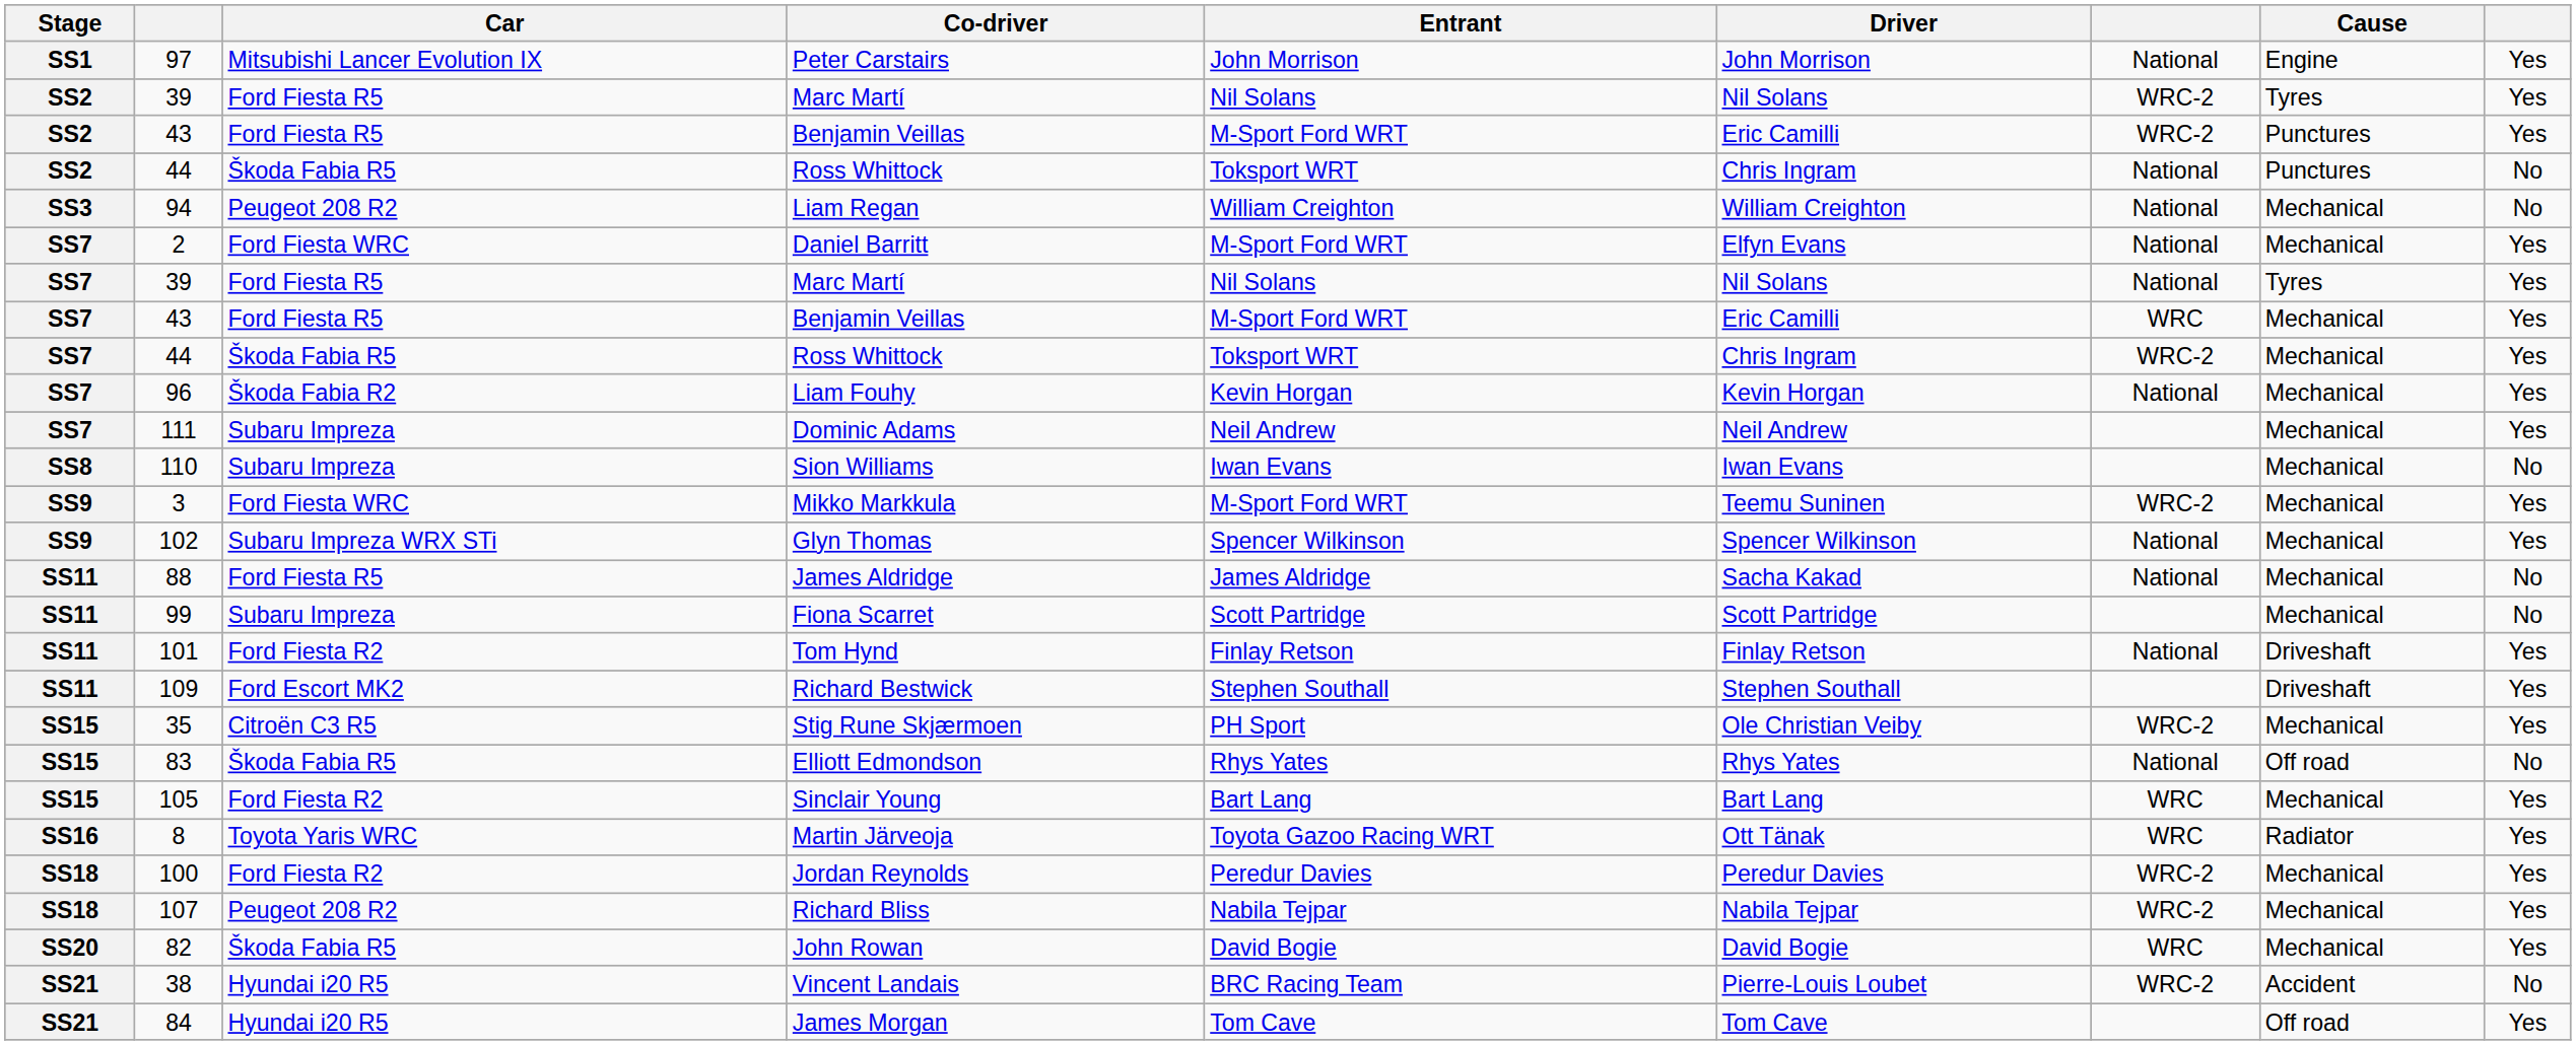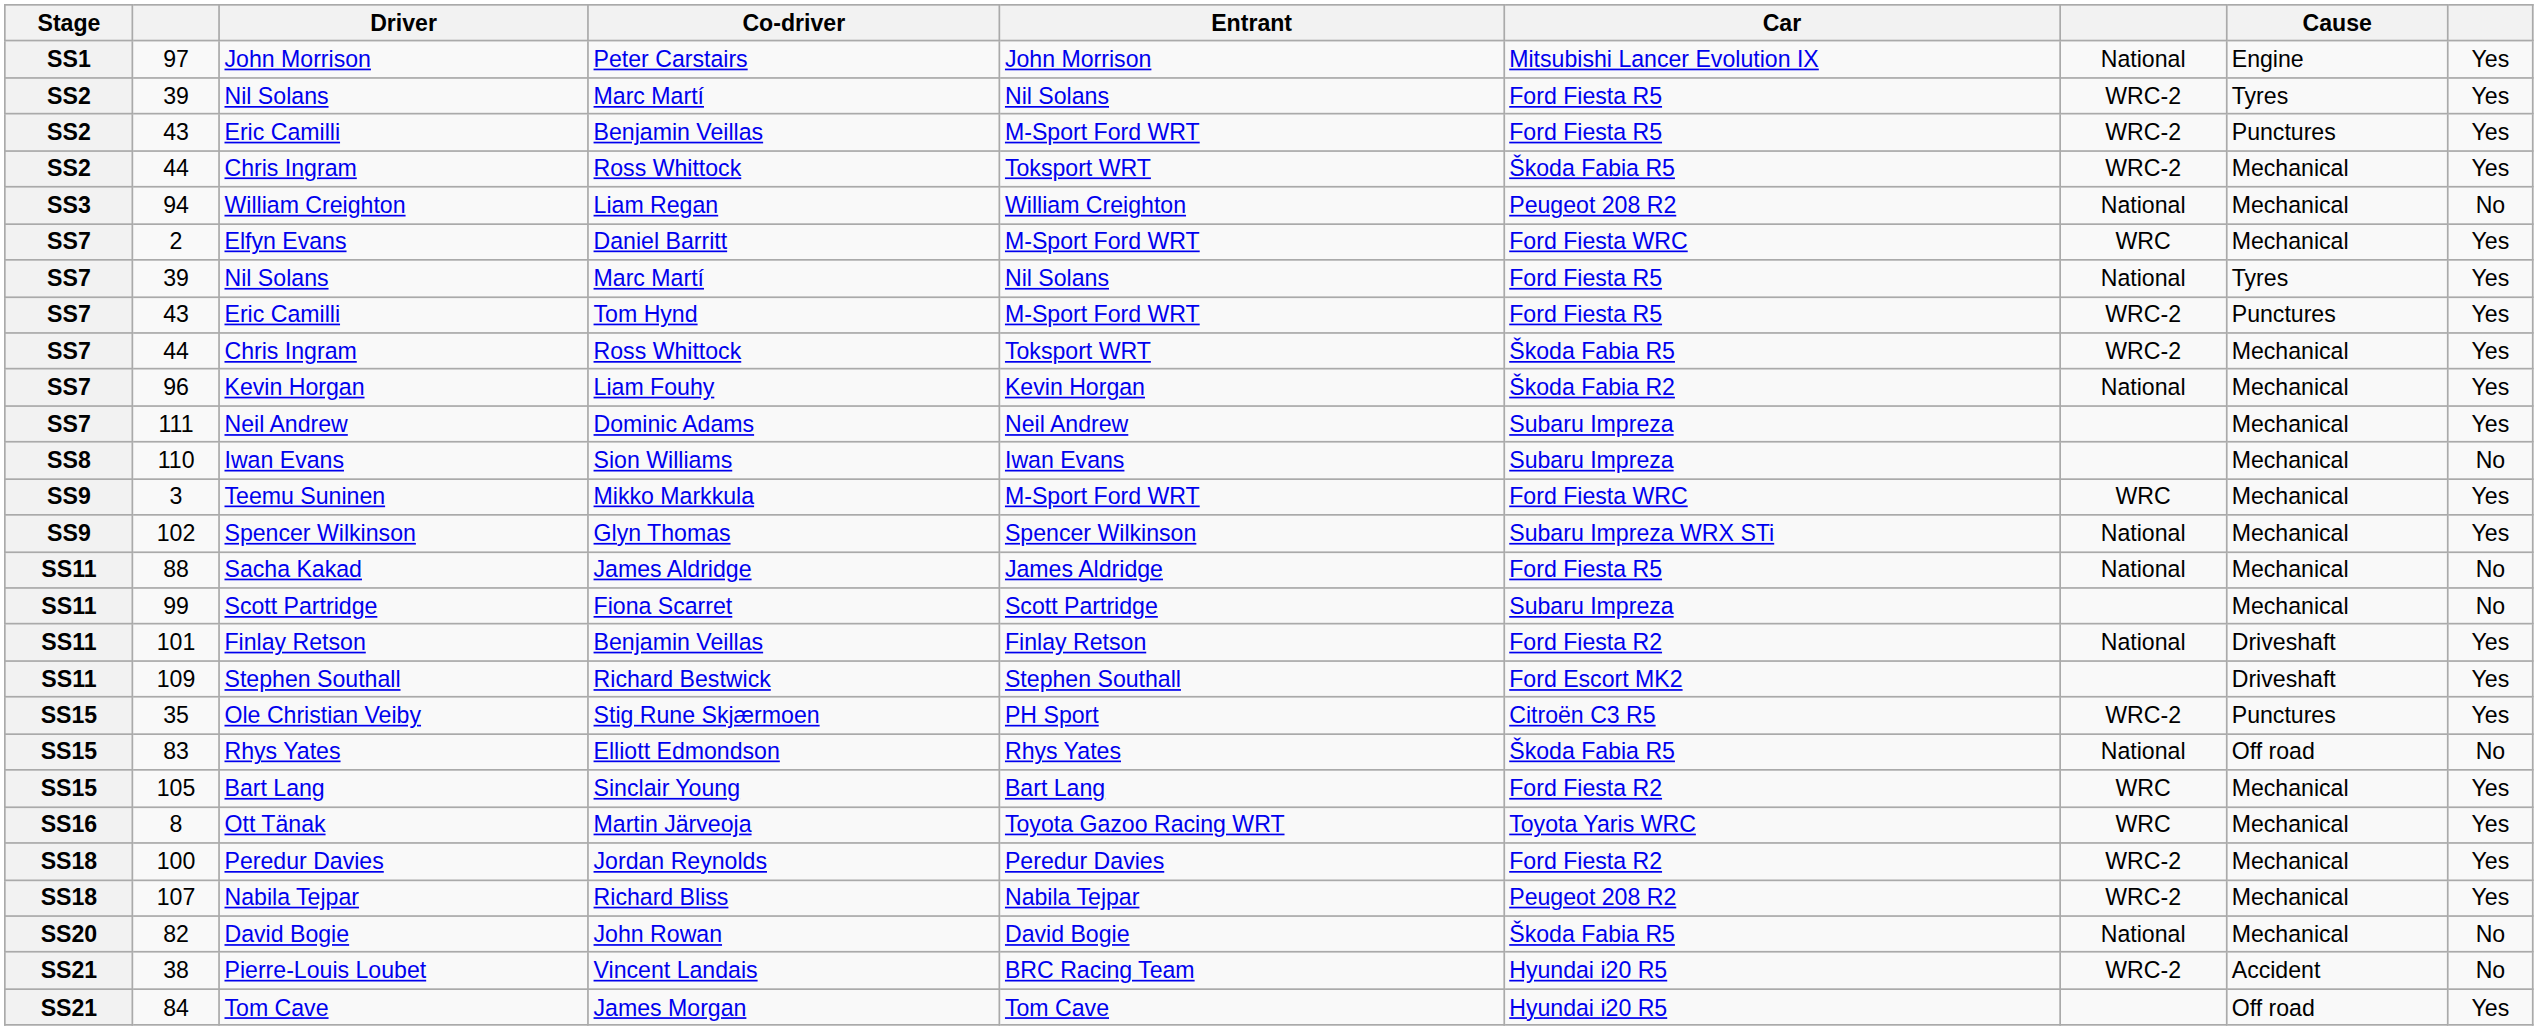 <table class="wikitable" width=75% style="font-size: 85%;">
 <tr>
 <th>Stage</th>
 <th></th>
-<th>Car</th>
+<th>Driver</th>
 <th>Co-driver</th>
 <th>Entrant</th>
-<th>Driver</th>
+<th>Car</th>
 <th></th>
 <th>Cause</th>
 <th nowrap></th>
 </tr>
 <tr>
 <th>SS1</th>
 <td align="center">97</td>
-<td nowrap><a href='#'>Mitsubishi Lancer Evolution IX</a></td>
+<td> <a href='#'>John Morrison</a></td>
 <td> <a href='#'>Peter Carstairs</a></td>
 <td> <a href='#'>John Morrison</a></td>
-<td> <a href='#'>John Morrison</a></td>
+<td nowrap><a href='#'>Mitsubishi Lancer Evolution IX</a></td>
 <td align="center">National</td>
 <td>Engine</td>
 <td align="center">Yes</td>
 </tr>
 <tr>
 <th>SS2</th>
 <td align="center">39</td>
-<td><a href='#'>Ford Fiesta R5</a></td>
+<td> <a href='#'>Nil Solans</a></td>
 <td> <a href='#'>Marc Martí</a></td>
 <td> <a href='#'>Nil Solans</a></td>
-<td> <a href='#'>Nil Solans</a></td>
+<td><a href='#'>Ford Fiesta R5</a></td>
 <td align="center">WRC-2</td>
 <td>Tyres</td>
 <td align="center">Yes</td>
 </tr>
 <tr>
 <th>SS2</th>
 <td align="center">43</td>
-<td><a href='#'>Ford Fiesta R5</a></td>
+<td> <a href='#'>Eric Camilli</a></td>
 <td> <a href='#'>Benjamin Veillas</a></td>
 <td> <a href='#'>M-Sport Ford WRT</a></td>
-<td> <a href='#'>Eric Camilli</a></td>
+<td><a href='#'>Ford Fiesta R5</a></td>
 <td align="center">WRC-2</td>
 <td>Punctures</td>
 <td align="center">Yes</td>
 </tr>
 <tr>
 <th>SS2</th>
 <td align="center">44</td>
-<td><a href='#'>Škoda Fabia R5</a></td>
+<td> <a href='#'>Chris Ingram</a></td>
 <td> <a href='#'>Ross Whittock</a></td>
 <td> <a href='#'>Toksport WRT</a></td>
-<td> <a href='#'>Chris Ingram</a></td>
-<td align="center">National</td>
-<td>Punctures</td>
-<td align="center">No</td>
+<td><a href='#'>Škoda Fabia R5</a></td>
+<td align="center">WRC-2</td>
+<td>Mechanical</td>
+<td align="center">Yes</td>
 </tr>
 <tr>
 <th>SS3</th>
 <td align="center">94</td>
-<td><a href='#'>Peugeot 208 R2</a></td>
+<td> <a href='#'>William Creighton</a></td>
 <td> <a href='#'>Liam Regan</a></td>
 <td> <a href='#'>William Creighton</a></td>
-<td> <a href='#'>William Creighton</a></td>
+<td><a href='#'>Peugeot 208 R2</a></td>
 <td align="center">National</td>
 <td>Mechanical</td>
 <td align="center">No</td>
 </tr>
 <tr>
 <th>SS7</th>
 <td align="center">2</td>
-<td><a href='#'>Ford Fiesta WRC</a></td>
+<td> <a href='#'>Elfyn Evans</a></td>
 <td> <a href='#'>Daniel Barritt</a></td>
 <td> <a href='#'>M-Sport Ford WRT</a></td>
-<td> <a href='#'>Elfyn Evans</a></td>
-<td align="center">National</td>
+<td><a href='#'>Ford Fiesta WRC</a></td>
+<td align="center">WRC</td>
 <td>Mechanical</td>
 <td align="center">Yes</td>
 </tr>
 <tr>
 <th>SS7</th>
 <td align="center">39</td>
-<td><a href='#'>Ford Fiesta R5</a></td>
+<td> <a href='#'>Nil Solans</a></td>
 <td> <a href='#'>Marc Martí</a></td>
 <td> <a href='#'>Nil Solans</a></td>
-<td> <a href='#'>Nil Solans</a></td>
+<td><a href='#'>Ford Fiesta R5</a></td>
 <td align="center">National</td>
 <td>Tyres</td>
 <td align="center">Yes</td>
 </tr>
 <tr>
 <th>SS7</th>
 <td align="center">43</td>
+<td> <a href='#'>Eric Camilli</a></td>
+<td> <a href='#'>Tom Hynd</a></td>
+<td> <a href='#'>M-Sport Ford WRT</a></td>
 <td><a href='#'>Ford Fiesta R5</a></td>
-<td> <a href='#'>Benjamin Veillas</a></td>
-<td> <a href='#'>M-Sport Ford WRT</a></td>
-<td> <a href='#'>Eric Camilli</a></td>
-<td align="center">WRC</td>
-<td>Mechanical</td>
+<td align="center">WRC-2</td>
+<td>Punctures</td>
 <td align="center">Yes</td>
 </tr>
 <tr>
 <th>SS7</th>
 <td align="center">44</td>
-<td><a href='#'>Škoda Fabia R5</a></td>
+<td> <a href='#'>Chris Ingram</a></td>
 <td> <a href='#'>Ross Whittock</a></td>
 <td> <a href='#'>Toksport WRT</a></td>
-<td> <a href='#'>Chris Ingram</a></td>
+<td><a href='#'>Škoda Fabia R5</a></td>
 <td align="center">WRC-2</td>
 <td>Mechanical</td>
 <td align="center">Yes</td>
 </tr>
 <tr>
 <th>SS7</th>
 <td align="center">96</td>
-<td><a href='#'>Škoda Fabia R2</a></td>
+<td> <a href='#'>Kevin Horgan</a></td>
 <td> <a href='#'>Liam Fouhy</a></td>
 <td> <a href='#'>Kevin Horgan</a></td>
-<td> <a href='#'>Kevin Horgan</a></td>
+<td><a href='#'>Škoda Fabia R2</a></td>
 <td align="center">National</td>
 <td>Mechanical</td>
 <td align="center">Yes</td>
 </tr>
 <tr>
 <th>SS7</th>
 <td align="center">111</td>
-<td><a href='#'>Subaru Impreza</a></td>
+<td> <a href='#'>Neil Andrew</a></td>
 <td> <a href='#'>Dominic Adams</a></td>
 <td> <a href='#'>Neil Andrew</a></td>
-<td> <a href='#'>Neil Andrew</a></td>
+<td><a href='#'>Subaru Impreza</a></td>
 <td></td>
 <td>Mechanical</td>
 <td align="center">Yes</td>
 </tr>
 <tr>
 <th>SS8</th>
 <td align="center">110</td>
-<td><a href='#'>Subaru Impreza</a></td>
+<td> <a href='#'>Iwan Evans</a></td>
 <td> <a href='#'>Sion Williams</a></td>
 <td> <a href='#'>Iwan Evans</a></td>
-<td> <a href='#'>Iwan Evans</a></td>
+<td><a href='#'>Subaru Impreza</a></td>
 <td></td>
 <td>Mechanical</td>
 <td align="center">No</td>
 </tr>
 <tr>
 <th>SS9</th>
 <td align="center">3</td>
-<td><a href='#'>Ford Fiesta WRC</a></td>
+<td> <a href='#'>Teemu Suninen</a></td>
 <td> <a href='#'>Mikko Markkula</a></td>
 <td> <a href='#'>M-Sport Ford WRT</a></td>
-<td> <a href='#'>Teemu Suninen</a></td>
-<td align="center">WRC-2</td>
+<td><a href='#'>Ford Fiesta WRC</a></td>
+<td align="center">WRC</td>
 <td>Mechanical</td>
 <td align="center">Yes</td>
 </tr>
 <tr>
 <th>SS9</th>
 <td align="center">102</td>
-<td><a href='#'>Subaru Impreza WRX STi</a></td>
+<td> <a href='#'>Spencer Wilkinson</a></td>
 <td> <a href='#'>Glyn Thomas</a></td>
 <td> <a href='#'>Spencer Wilkinson</a></td>
-<td> <a href='#'>Spencer Wilkinson</a></td>
+<td><a href='#'>Subaru Impreza WRX STi</a></td>
 <td align="center">National</td>
 <td>Mechanical</td>
 <td align="center">Yes</td>
 </tr>
 <tr>
 <th>SS11</th>
 <td align="center">88</td>
-<td><a href='#'>Ford Fiesta R5</a></td>
+<td> <a href='#'>Sacha Kakad</a></td>
 <td> <a href='#'>James Aldridge</a></td>
 <td> <a href='#'>James Aldridge</a></td>
-<td> <a href='#'>Sacha Kakad</a></td>
+<td><a href='#'>Ford Fiesta R5</a></td>
 <td align="center">National</td>
 <td>Mechanical</td>
 <td align="center">No</td>
 </tr>
 <tr>
 <th>SS11</th>
 <td align="center">99</td>
-<td><a href='#'>Subaru Impreza</a></td>
+<td> <a href='#'>Scott Partridge</a></td>
 <td> <a href='#'>Fiona Scarret</a></td>
 <td> <a href='#'>Scott Partridge</a></td>
-<td> <a href='#'>Scott Partridge</a></td>
+<td><a href='#'>Subaru Impreza</a></td>
 <td></td>
 <td>Mechanical</td>
 <td align="center">No</td>
 </tr>
 <tr>
 <th>SS11</th>
 <td align="center">101</td>
+<td> <a href='#'>Finlay Retson</a></td>
+<td> <a href='#'>Benjamin Veillas</a></td>
+<td> <a href='#'>Finlay Retson</a></td>
 <td><a href='#'>Ford Fiesta R2</a></td>
-<td> <a href='#'>Tom Hynd</a></td>
-<td> <a href='#'>Finlay Retson</a></td>
-<td> <a href='#'>Finlay Retson</a></td>
 <td align="center">National</td>
 <td>Driveshaft</td>
 <td align="center">Yes</td>
 </tr>
 <tr>
 <th>SS11</th>
 <td align="center">109</td>
-<td><a href='#'>Ford Escort MK2</a></td>
+<td> <a href='#'>Stephen Southall</a></td>
 <td> <a href='#'>Richard Bestwick</a></td>
 <td> <a href='#'>Stephen Southall</a></td>
-<td> <a href='#'>Stephen Southall</a></td>
+<td><a href='#'>Ford Escort MK2</a></td>
 <td></td>
 <td>Driveshaft</td>
 <td align="center">Yes</td>
 </tr>
 <tr>
 <th>SS15</th>
 <td align="center">35</td>
-<td><a href='#'>Citroën C3 R5</a></td>
+<td> <a href='#'>Ole Christian Veiby</a></td>
 <td nowrap> <a href='#'>Stig Rune Skjærmoen</a></td>
 <td> <a href='#'>PH Sport</a></td>
-<td> <a href='#'>Ole Christian Veiby</a></td>
+<td><a href='#'>Citroën C3 R5</a></td>
 <td align="center">WRC-2</td>
-<td>Mechanical</td>
+<td>Punctures</td>
 <td align="center">Yes</td>
 </tr>
 <tr>
 <th>SS15</th>
 <td align="center">83</td>
-<td><a href='#'>Škoda Fabia R5</a></td>
+<td> <a href='#'>Rhys Yates</a></td>
 <td> <a href='#'>Elliott Edmondson</a></td>
 <td> <a href='#'>Rhys Yates</a></td>
-<td> <a href='#'>Rhys Yates</a></td>
+<td><a href='#'>Škoda Fabia R5</a></td>
 <td align="center">National</td>
 <td>Off road</td>
 <td align="center">No</td>
 </tr>
 <tr>
 <th>SS15</th>
 <td align="center">105</td>
-<td><a href='#'>Ford Fiesta R2</a></td>
+<td> <a href='#'>Bart Lang</a></td>
 <td> <a href='#'>Sinclair Young</a></td>
 <td> <a href='#'>Bart Lang</a></td>
-<td> <a href='#'>Bart Lang</a></td>
+<td><a href='#'>Ford Fiesta R2</a></td>
 <td align="center">WRC</td>
 <td>Mechanical</td>
 <td align="center">Yes</td>
 </tr>
 <tr>
 <th>SS16</th>
 <td align="center">8</td>
-<td><a href='#'>Toyota Yaris WRC</a></td>
+<td> <a href='#'>Ott Tänak</a></td>
 <td> <a href='#'>Martin Järveoja</a></td>
 <td nowrap> <a href='#'>Toyota Gazoo Racing WRT</a></td>
-<td> <a href='#'>Ott Tänak</a></td>
+<td><a href='#'>Toyota Yaris WRC</a></td>
 <td align="center">WRC</td>
-<td>Radiator</td>
+<td>Mechanical</td>
 <td align="center">Yes</td>
 </tr>
 <tr>
 <th>SS18</th>
 <td align="center">100</td>
-<td><a href='#'>Ford Fiesta R2</a></td>
+<td> <a href='#'>Peredur Davies</a></td>
 <td> <a href='#'>Jordan Reynolds</a></td>
 <td> <a href='#'>Peredur Davies</a></td>
-<td> <a href='#'>Peredur Davies</a></td>
+<td><a href='#'>Ford Fiesta R2</a></td>
 <td align="center">WRC-2</td>
 <td>Mechanical</td>
 <td align="center">Yes</td>
 </tr>
 <tr>
 <th>SS18</th>
 <td align="center">107</td>
-<td><a href='#'>Peugeot 208 R2</a></td>
+<td> <a href='#'>Nabila Tejpar</a></td>
 <td> <a href='#'>Richard Bliss</a></td>
 <td> <a href='#'>Nabila Tejpar</a></td>
-<td> <a href='#'>Nabila Tejpar</a></td>
+<td><a href='#'>Peugeot 208 R2</a></td>
 <td align="center">WRC-2</td>
 <td>Mechanical</td>
 <td align="center">Yes</td>
 </tr>
 <tr>
 <th>SS20</th>
 <td align="center">82</td>
-<td><a href='#'>Škoda Fabia R5</a></td>
+<td> <a href='#'>David Bogie</a></td>
 <td> <a href='#'>John Rowan</a></td>
 <td> <a href='#'>David Bogie</a></td>
-<td> <a href='#'>David Bogie</a></td>
-<td align="center">WRC</td>
+<td><a href='#'>Škoda Fabia R5</a></td>
+<td align="center">National</td>
 <td>Mechanical</td>
-<td align="center">Yes</td>
+<td align="center">No</td>
 </tr>
 <tr>
 <th>SS21</th>
 <td align="center">38</td>
-<td><a href='#'>Hyundai i20 R5</a></td>
+<td nowrap> <a href='#'>Pierre-Louis Loubet</a></td>
 <td> <a href='#'>Vincent Landais</a></td>
 <td> <a href='#'>BRC Racing Team</a></td>
-<td nowrap> <a href='#'>Pierre-Louis Loubet</a></td>
+<td><a href='#'>Hyundai i20 R5</a></td>
 <td align="center">WRC-2</td>
 <td>Accident</td>
 <td align="center">No</td>
 </tr>
 <tr>
 <th>SS21</th>
 <td align="center">84</td>
-<td><a href='#'>Hyundai i20 R5</a></td>
+<td> <a href='#'>Tom Cave</a></td>
 <td> <a href='#'>James Morgan</a></td>
 <td> <a href='#'>Tom Cave</a></td>
-<td> <a href='#'>Tom Cave</a></td>
+<td><a href='#'>Hyundai i20 R5</a></td>
 <td></td>
 <td>Off road</td>
 <td align="center">Yes</td>
 </tr>
 </table>
